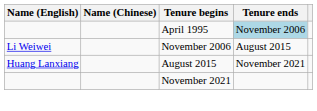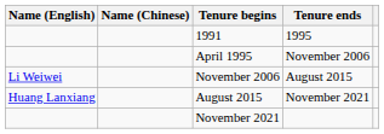 <table class="wikitable">
 <tr>
 <th>Name (English)</th>
 <th>Name (Chinese)</th>
 <th>Tenure begins</th>
 <th>Tenure ends</th>
 <th></th>
 </tr>
 <tr>
 <td></td>
 <td></td>
+<td>1991</td>
+<td>1995</td>
+<td></td>
+</tr>
+<tr>
+<td></td>
+<td></td>
 <td>April 1995</td>
-<td style="background: lightblue;">November 2006</td>
+<td>November 2006</td>
 <td></td>
 </tr>
 <tr>
 <td><a href='#'>Li Weiwei</a></td>
 <td></td>
 <td>November 2006</td>
 <td>August 2015</td>
 <td></td>
 </tr>
 <tr>
 <td><a href='#'>Huang Lanxiang</a></td>
 <td></td>
 <td>August 2015</td>
 <td>November 2021</td>
 <td></td>
 </tr>
 <tr>
 <td></td>
 <td></td>
 <td>November 2021</td>
 <td></td>
 <td></td>
 </tr>
 </table>
